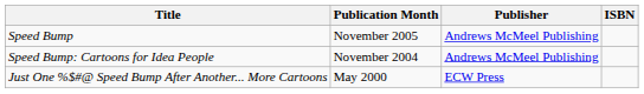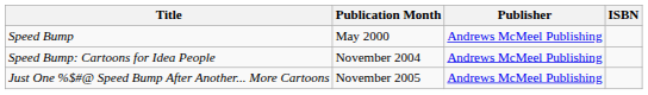 <table class="wikitable">
 <tr>
 <th>Title</th>
 <th>Publication Month</th>
 <th>Publisher</th>
 <th>ISBN</th>
 </tr>
 <tr>
 <td><em>Speed Bump</em></td>
-<td>November 2005</td>
+<td>May 2000</td>
 <td><a href='#'>Andrews McMeel Publishing</a></td>
 <td></td>
 </tr>
 <tr>
 <td><em>Speed Bump: Cartoons for Idea People</em></td>
 <td>November 2004</td>
 <td><a href='#'>Andrews McMeel Publishing</a></td>
 <td></td>
 </tr>
 <tr>
 <td><em>Just One %$#@ Speed Bump After Another... More Cartoons</em></td>
-<td>May 2000</td>
-<td><a href='#'>ECW Press</a></td>
+<td>November 2005</td>
+<td><a href='#'>Andrews McMeel Publishing</a></td>
 <td></td>
 </tr>
 </table>
